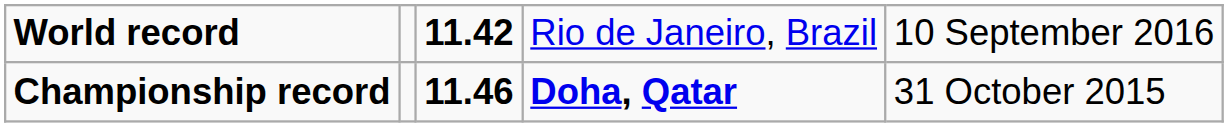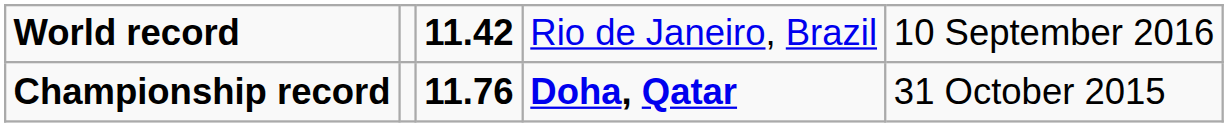 <table class="wikitable">
 <tr>
 <td><strong>World record</strong></td>
 <td></td>
 <td><strong>11.42</strong></td>
 <td><a href='#'>Rio de Janeiro</a>, <a href='#'>Brazil</a></td>
 <td>10 September 2016</td>
 </tr>
 <tr>
 <td><strong>Championship record</strong></td>
 <td></td>
-<td><strong>11.46</strong></td>
+<td><strong>11.76</strong></td>
 <td><strong><a href='#'>Doha</a>, <a href='#'>Qatar</a></strong></td>
 <td>31 October 2015</td>
 </tr>
 </table>
